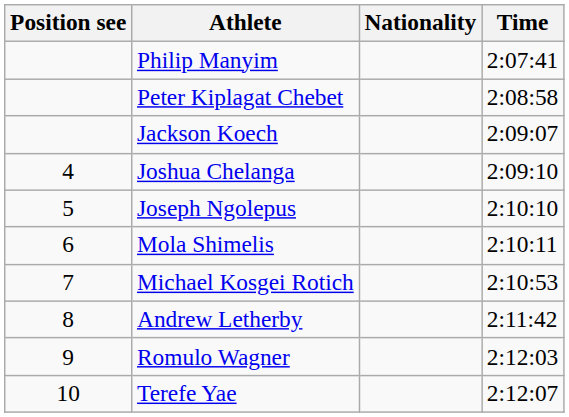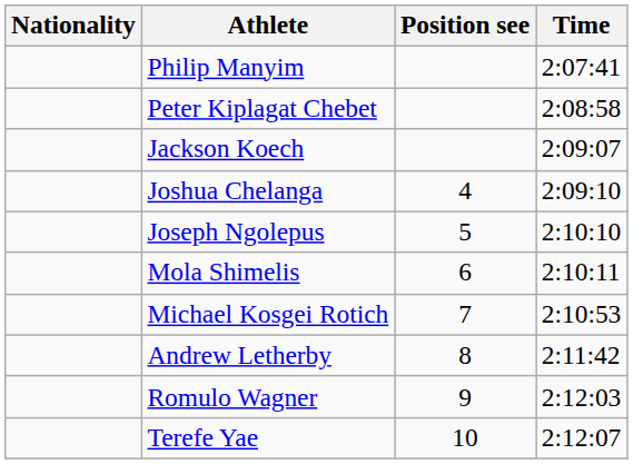 <table class="wikitable sortable">
 <tr>
+<th>Nationality</th>
+<th>Athlete</th>
 <th>Position see</th>
-<th>Athlete</th>
-<th>Nationality</th>
 <th>Time</th>
 </tr>
 <tr>
+<td></td>
+<td><a href='#'>Philip Manyim</a></td>
 <td style="text-align:center"></td>
-<td><a href='#'>Philip Manyim</a></td>
-<td></td>
 <td>2:07:41</td>
 </tr>
 <tr>
+<td></td>
+<td><a href='#'>Peter Kiplagat Chebet</a></td>
 <td style="text-align:center"></td>
-<td><a href='#'>Peter Kiplagat Chebet</a></td>
-<td></td>
 <td>2:08:58</td>
 </tr>
 <tr>
+<td></td>
+<td><a href='#'>Jackson Koech</a></td>
 <td style="text-align:center"></td>
-<td><a href='#'>Jackson Koech</a></td>
-<td></td>
 <td>2:09:07</td>
 </tr>
 <tr>
+<td></td>
+<td><a href='#'>Joshua Chelanga</a></td>
 <td style="text-align:center">4</td>
-<td><a href='#'>Joshua Chelanga</a></td>
-<td></td>
 <td>2:09:10</td>
 </tr>
 <tr>
+<td></td>
+<td><a href='#'>Joseph Ngolepus</a></td>
 <td style="text-align:center">5</td>
-<td><a href='#'>Joseph Ngolepus</a></td>
-<td></td>
 <td>2:10:10</td>
 </tr>
 <tr>
+<td></td>
+<td><a href='#'>Mola Shimelis</a></td>
 <td style="text-align:center">6</td>
-<td><a href='#'>Mola Shimelis</a></td>
-<td></td>
 <td>2:10:11</td>
 </tr>
 <tr>
+<td></td>
+<td><a href='#'>Michael Kosgei Rotich</a></td>
 <td style="text-align:center">7</td>
-<td><a href='#'>Michael Kosgei Rotich</a></td>
-<td></td>
 <td>2:10:53</td>
 </tr>
 <tr>
+<td></td>
+<td><a href='#'>Andrew Letherby</a></td>
 <td style="text-align:center">8</td>
-<td><a href='#'>Andrew Letherby</a></td>
-<td></td>
 <td>2:11:42</td>
 </tr>
 <tr>
+<td></td>
+<td><a href='#'>Romulo Wagner</a></td>
 <td style="text-align:center">9</td>
-<td><a href='#'>Romulo Wagner</a></td>
-<td></td>
 <td>2:12:03</td>
 </tr>
 <tr>
+<td></td>
+<td><a href='#'>Terefe Yae</a></td>
 <td style="text-align:center">10</td>
-<td><a href='#'>Terefe Yae</a></td>
-<td></td>
 <td>2:12:07</td>
 </tr>
 </table>
